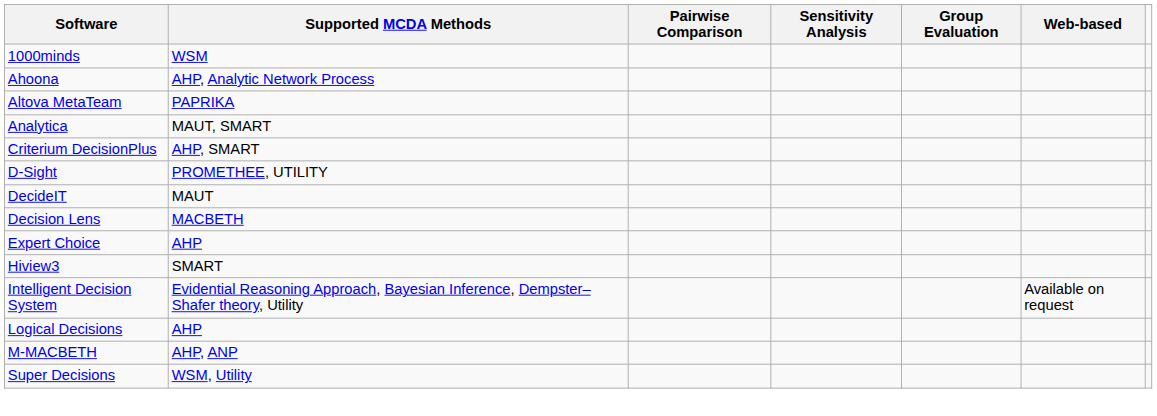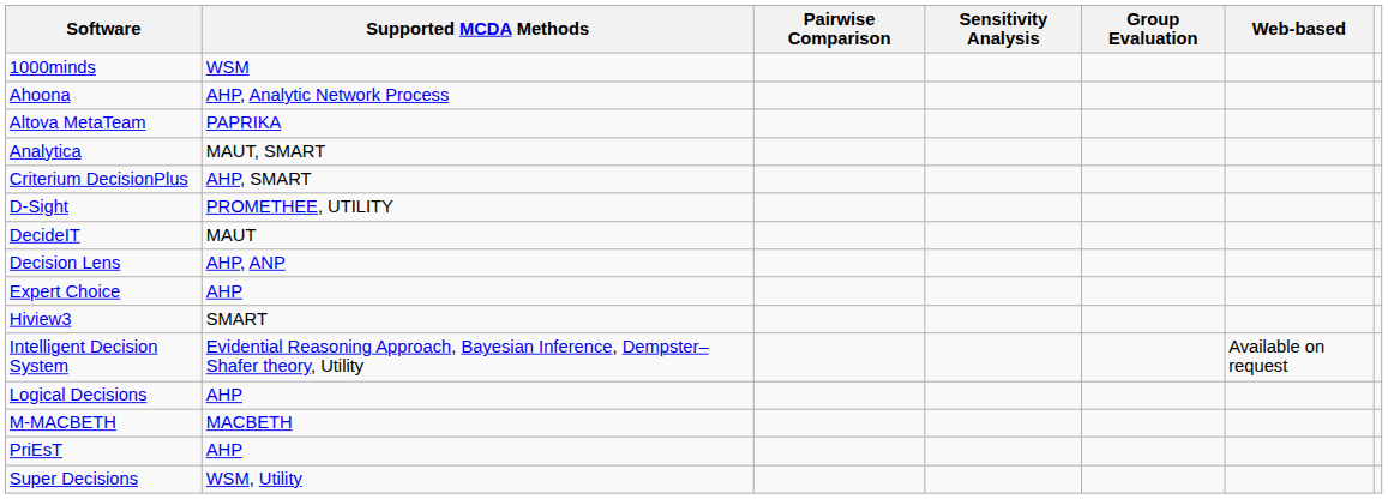 <table class="wikitable sortable">
 <tr>
 <th>Software</th>
 <th>Supported <a href='#'>MCDA</a> Methods</th>
 <th>Pairwise Comparison</th>
 <th>Sensitivity Analysis</th>
 <th>Group Evaluation</th>
 <th>Web-based</th>
 </tr>
 <tr>
 <td><a href='#'>1000minds</a></td>
 <td><a href='#'>WSM</a></td>
 <td></td>
 <td></td>
 <td></td>
 <td></td>
 <td></td>
 </tr>
 <tr>
 <td><a href='#'>Ahoona</a></td>
 <td><a href='#'>AHP</a>, <a href='#'>Analytic Network Process</a></td>
 <td></td>
 <td></td>
 <td></td>
 <td></td>
 <td></td>
 </tr>
 <tr>
 <td><a href='#'>Altova MetaTeam</a></td>
 <td><a href='#'>PAPRIKA</a></td>
 <td></td>
 <td></td>
 <td></td>
 <td></td>
 <td></td>
 </tr>
 <tr>
 <td><a href='#'>Analytica</a></td>
 <td>MAUT, SMART</td>
 <td></td>
 <td></td>
 <td></td>
 <td></td>
 <td></td>
 </tr>
 <tr>
 <td><a href='#'>Criterium DecisionPlus</a></td>
 <td><a href='#'>AHP</a>, SMART</td>
 <td></td>
 <td></td>
 <td></td>
 <td></td>
 <td></td>
 </tr>
 <tr>
 <td><a href='#'>D-Sight</a></td>
 <td><a href='#'>PROMETHEE</a>, UTILITY</td>
 <td></td>
 <td></td>
 <td></td>
 <td></td>
 <td></td>
 </tr>
 <tr>
 <td><a href='#'>DecideIT</a></td>
 <td>MAUT</td>
 <td></td>
 <td></td>
 <td></td>
 <td></td>
 <td></td>
 </tr>
 <tr>
 <td><a href='#'>Decision Lens</a></td>
-<td><a href='#'>MACBETH</a></td>
+<td><a href='#'>AHP</a>, <a href='#'>ANP</a></td>
 <td></td>
 <td></td>
 <td></td>
 <td></td>
 <td></td>
 </tr>
 <tr>
 <td><a href='#'>Expert Choice</a></td>
 <td><a href='#'>AHP</a></td>
 <td></td>
 <td></td>
 <td></td>
 <td></td>
 <td></td>
 </tr>
 <tr>
 <td><a href='#'>Hiview3</a></td>
 <td>SMART</td>
 <td></td>
 <td></td>
 <td></td>
 <td></td>
 <td></td>
 </tr>
 <tr>
 <td><a href='#'>Intelligent Decision System</a></td>
 <td><a href='#'>Evidential Reasoning Approach</a>, <a href='#'>Bayesian Inference</a>, <a href='#'>Dempster–Shafer theory</a>, Utility</td>
 <td></td>
 <td></td>
 <td></td>
 <td>Available on request</td>
 <td></td>
 </tr>
 <tr>
 <td><a href='#'>Logical Decisions</a></td>
 <td><a href='#'>AHP</a></td>
 <td></td>
 <td></td>
 <td></td>
 <td></td>
 <td></td>
 </tr>
 <tr>
 <td><a href='#'>M-MACBETH</a></td>
-<td><a href='#'>AHP</a>, <a href='#'>ANP</a></td>
+<td><a href='#'>MACBETH</a></td>
+<td></td>
+<td></td>
+<td></td>
+<td></td>
+<td></td>
+</tr>
+<tr>
+<td><a href='#'>PriEsT</a></td>
+<td><a href='#'>AHP</a></td>
 <td></td>
 <td></td>
 <td></td>
 <td></td>
 <td></td>
 </tr>
 <tr>
 <td><a href='#'>Super Decisions</a></td>
 <td><a href='#'>WSM</a>, <a href='#'>Utility</a></td>
 <td></td>
 <td></td>
 <td></td>
 <td></td>
 <td></td>
 </tr>
 </table>
